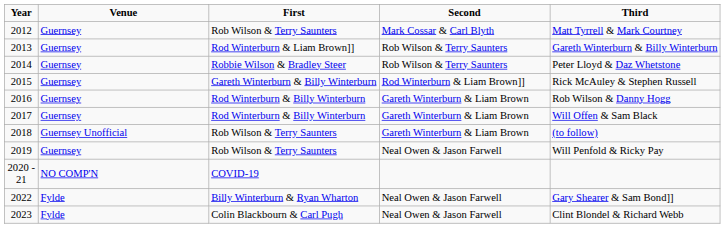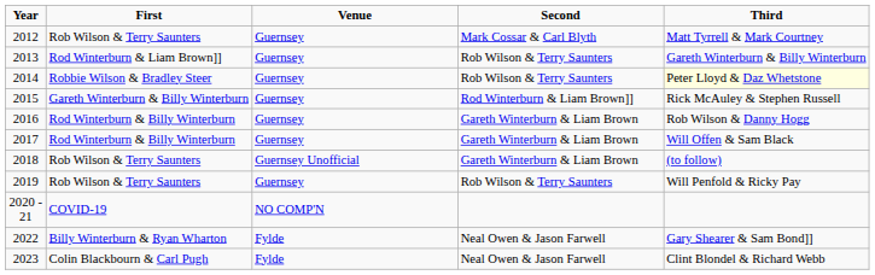 <table class="wikitable" style="font-size: 92%">
 <tr align=center>
 <td width=40px  ><strong>Year</strong></td>
+<td width=230px ><strong>First</strong></td>
 <td width=230px ><strong>Venue</strong></td>
-<td width=230px ><strong>First</strong></td>
 <td width=230px ><strong>Second</strong></td>
 <td width=230px ><strong>Third</strong></td>
 </tr>
 <tr>
 <td align=center>2012</td>
+<td> Rob Wilson & <a href='#'>Terry Saunters</a></td>
 <td> <a href='#'>Guernsey</a></td>
-<td> Rob Wilson & <a href='#'>Terry Saunters</a></td>
 <td> <a href='#'>Mark Cossar</a> & <a href='#'>Carl Blyth</a></td>
 <td> <a href='#'>Matt Tyrrell</a> & <a href='#'>Mark Courtney</a></td>
 </tr>
 <tr>
 <td align=center>2013</td>
+<td> <a href='#'>Rod Winterburn</a> & Liam Brown]]</td>
 <td> <a href='#'>Guernsey</a></td>
-<td> <a href='#'>Rod Winterburn</a> & Liam Brown]]</td>
 <td> Rob Wilson & <a href='#'>Terry Saunters</a></td>
 <td> <a href='#'>Gareth Winterburn</a> & <a href='#'>Billy Winterburn</a></td>
 </tr>
 <tr>
 <td align=center>2014</td>
+<td> <a href='#'>Robbie Wilson</a> & <a href='#'>Bradley Steer</a></td>
 <td> <a href='#'>Guernsey</a></td>
-<td> <a href='#'>Robbie Wilson</a> & <a href='#'>Bradley Steer</a></td>
 <td> Rob Wilson & <a href='#'>Terry Saunters</a></td>
-<td> Peter Lloyd & <a href='#'>Daz Whetstone</a></td>
+<td style="background: lightyellow;"> Peter Lloyd & <a href='#'>Daz Whetstone</a></td>
 </tr>
 <tr>
 <td align=center>2015</td>
+<td> <a href='#'>Gareth Winterburn</a> & <a href='#'>Billy Winterburn</a></td>
 <td> <a href='#'>Guernsey</a></td>
-<td> <a href='#'>Gareth Winterburn</a> & <a href='#'>Billy Winterburn</a></td>
 <td> <a href='#'>Rod Winterburn</a> & Liam Brown]]</td>
 <td> Rick McAuley & Stephen Russell</td>
 </tr>
 <tr>
 <td align=center>2016</td>
+<td> <a href='#'>Rod Winterburn</a> & <a href='#'>Billy Winterburn</a></td>
 <td> <a href='#'>Guernsey</a></td>
-<td> <a href='#'>Rod Winterburn</a> & <a href='#'>Billy Winterburn</a></td>
 <td> <a href='#'>Gareth Winterburn</a> & Liam Brown</td>
 <td> Rob Wilson & <a href='#'>Danny Hogg</a></td>
 </tr>
 <tr>
 <td align=center>2017</td>
+<td> <a href='#'>Rod Winterburn</a> & <a href='#'>Billy Winterburn</a></td>
 <td> <a href='#'>Guernsey</a></td>
-<td> <a href='#'>Rod Winterburn</a> & <a href='#'>Billy Winterburn</a></td>
 <td> <a href='#'>Gareth Winterburn</a> & Liam Brown</td>
 <td> <a href='#'>Will Offen</a> & Sam Black</td>
 </tr>
 <tr>
 <td align=center>2018</td>
+<td> Rob Wilson & <a href='#'>Terry Saunters</a></td>
 <td> <a href='#'>Guernsey Unofficial</a></td>
-<td> Rob Wilson & <a href='#'>Terry Saunters</a></td>
 <td> <a href='#'>Gareth Winterburn</a> & Liam Brown</td>
 <td><a href='#'>(to follow) </a></td>
 </tr>
 <tr>
 <td align=center>2019</td>
+<td> Rob Wilson & <a href='#'>Terry Saunters</a></td>
 <td> <a href='#'>Guernsey</a></td>
 <td> Rob Wilson & <a href='#'>Terry Saunters</a></td>
-<td> Neal Owen & Jason Farwell </td>
 <td> Will Penfold & Ricky Pay</td>
 </tr>
 <tr>
 <td align=center>2020 - 21</td>
+<td> <a href='#'>COVID-19</a></td>
 <td> <a href='#'>NO COMP'N</a></td>
-<td> <a href='#'>COVID-19</a></td>
 <td></td>
 <td></td>
 </tr>
 <tr>
 <td align=center>2022</td>
+<td> <a href='#'>Billy Winterburn</a> & <a href='#'>Ryan Wharton</a></td>
 <td> <a href='#'>Fylde</a></td>
-<td> <a href='#'>Billy Winterburn</a> & <a href='#'>Ryan Wharton</a></td>
 <td> Neal Owen & Jason Farwell </td>
 <td> <a href='#'>Gary Shearer</a> & Sam Bond]]</td>
 </tr>
 <tr>
 <td align=center>2023</td>
+<td> Colin Blackbourn & <a href='#'>Carl Pugh</a></td>
 <td> <a href='#'>Fylde</a></td>
-<td> Colin Blackbourn & <a href='#'>Carl Pugh</a></td>
 <td> Neal Owen & Jason Farwell </td>
 <td> Clint Blondel & Richard Webb</td>
 </tr>
 </table>
